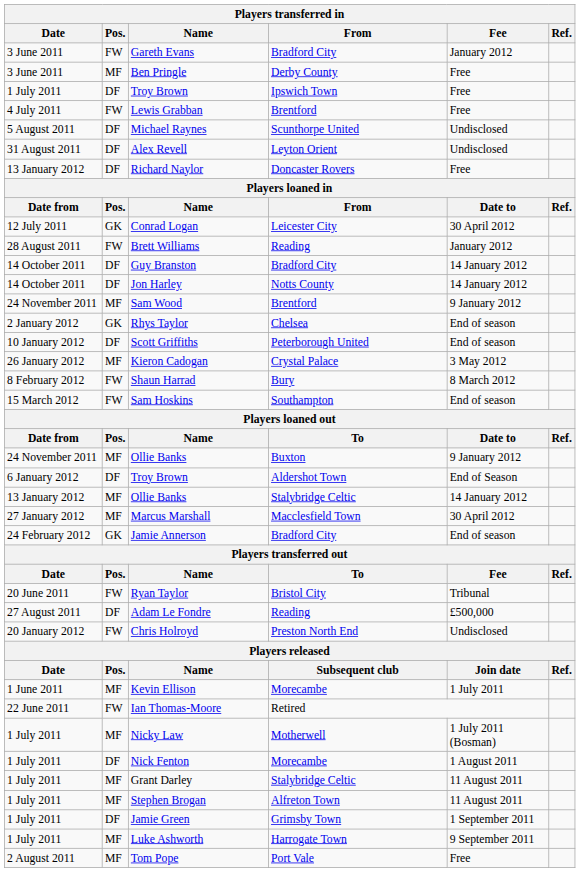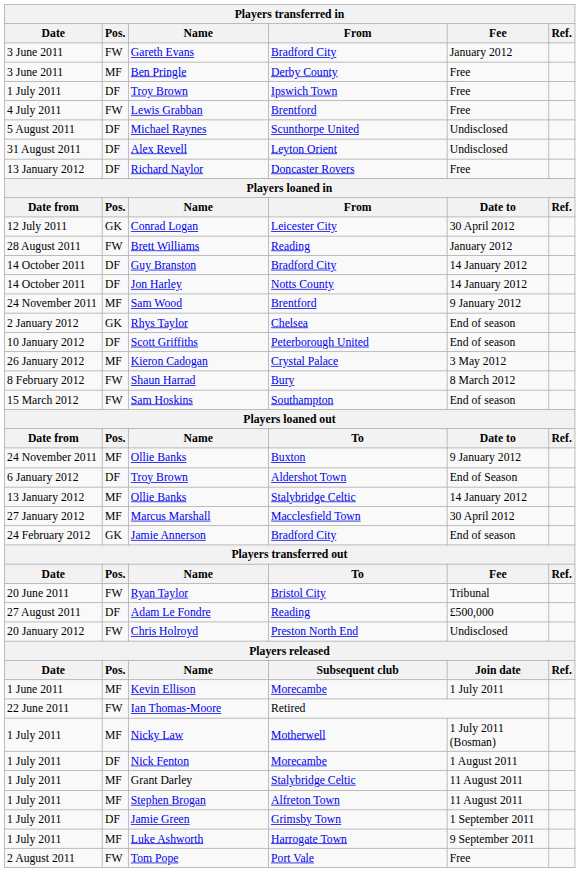 <table class="wikitable" style="font-size:95%;">
 <tr>
 <th colspan="6">Players transferred in</th>
 </tr>
 <tr>
 <th width="120px">Date</th>
 <th width="25px">Pos.</th>
 <th width="175px">Name</th>
 <th width="225px">From</th>
 <th width="125px">Fee</th>
 <th width="25px">Ref.</th>
 </tr>
 <tr>
 <td>3 June 2011</td>
 <td>FW</td>
 <td> <a href='#'>Gareth Evans</a></td>
 <td> <a href='#'>Bradford City</a></td>
 <td>January 2012</td>
 <td></td>
 </tr>
 <tr>
 <td>3 June 2011</td>
 <td>MF</td>
 <td> <a href='#'>Ben Pringle</a></td>
 <td> <a href='#'>Derby County</a></td>
 <td>Free</td>
 <td></td>
 </tr>
 <tr>
 <td>1 July 2011</td>
 <td>DF</td>
 <td> <a href='#'>Troy Brown</a></td>
 <td> <a href='#'>Ipswich Town</a></td>
 <td>Free</td>
 <td></td>
 </tr>
 <tr>
 <td>4 July 2011</td>
 <td>FW</td>
 <td> <a href='#'>Lewis Grabban</a></td>
 <td> <a href='#'>Brentford</a></td>
 <td>Free</td>
 <td></td>
 </tr>
 <tr>
 <td>5 August 2011</td>
 <td>DF</td>
 <td> <a href='#'>Michael Raynes</a></td>
 <td> <a href='#'>Scunthorpe United</a></td>
 <td>Undisclosed</td>
 <td></td>
 </tr>
 <tr>
 <td>31 August 2011</td>
 <td>DF</td>
 <td> <a href='#'>Alex Revell</a></td>
 <td> <a href='#'>Leyton Orient</a></td>
 <td>Undisclosed</td>
 <td></td>
 </tr>
 <tr>
 <td>13 January 2012</td>
 <td>DF</td>
 <td> <a href='#'>Richard Naylor</a></td>
 <td> <a href='#'>Doncaster Rovers</a></td>
 <td>Free</td>
 <td></td>
 </tr>
 <tr>
 <th colspan="6">Players loaned in</th>
 </tr>
 <tr>
 <th>Date from</th>
 <th>Pos.</th>
 <th>Name</th>
 <th>From</th>
 <th>Date to</th>
 <th>Ref.</th>
 </tr>
 <tr>
 <td>12 July 2011</td>
 <td>GK</td>
 <td> <a href='#'>Conrad Logan</a></td>
 <td> <a href='#'>Leicester City</a></td>
 <td>30 April 2012</td>
 <td></td>
 </tr>
 <tr>
 <td>28 August 2011</td>
 <td>FW</td>
 <td> <a href='#'>Brett Williams</a></td>
 <td> <a href='#'>Reading</a></td>
 <td>January 2012</td>
 <td></td>
 </tr>
 <tr>
 <td>14 October 2011</td>
 <td>DF</td>
 <td> <a href='#'>Guy Branston</a></td>
 <td> <a href='#'>Bradford City</a></td>
 <td>14 January 2012</td>
 <td></td>
 </tr>
 <tr>
 <td>14 October 2011</td>
 <td>DF</td>
 <td> <a href='#'>Jon Harley</a></td>
 <td> <a href='#'>Notts County</a></td>
 <td>14 January 2012</td>
 <td></td>
 </tr>
 <tr>
 <td>24 November 2011</td>
 <td>MF</td>
 <td> <a href='#'>Sam Wood</a></td>
 <td> <a href='#'>Brentford</a></td>
 <td>9 January 2012</td>
 <td></td>
 </tr>
 <tr>
 <td>2 January 2012</td>
 <td>GK</td>
 <td> <a href='#'>Rhys Taylor</a></td>
 <td> <a href='#'>Chelsea</a></td>
 <td>End of season</td>
 <td></td>
 </tr>
 <tr>
 <td>10 January 2012</td>
 <td>DF</td>
 <td> <a href='#'>Scott Griffiths</a></td>
 <td> <a href='#'>Peterborough United</a></td>
 <td>End of season</td>
 <td></td>
 </tr>
 <tr>
 <td>26 January 2012</td>
 <td>MF</td>
 <td> <a href='#'>Kieron Cadogan</a></td>
 <td> <a href='#'>Crystal Palace</a></td>
 <td>3 May 2012</td>
 <td></td>
 </tr>
 <tr>
 <td>8 February 2012</td>
 <td>FW</td>
 <td> <a href='#'>Shaun Harrad</a></td>
 <td> <a href='#'>Bury</a></td>
 <td>8 March 2012</td>
 <td></td>
 </tr>
 <tr>
 <td>15 March 2012</td>
 <td>FW</td>
 <td> <a href='#'>Sam Hoskins</a></td>
 <td> <a href='#'>Southampton</a></td>
 <td>End of season</td>
 <td></td>
 </tr>
 <tr>
 <th colspan="6">Players loaned out</th>
 </tr>
 <tr>
 <th>Date from</th>
 <th>Pos.</th>
 <th>Name</th>
 <th>To</th>
 <th>Date to</th>
 <th>Ref.</th>
 </tr>
 <tr>
 <td>24 November 2011</td>
 <td>MF</td>
 <td> <a href='#'>Ollie Banks</a></td>
 <td> <a href='#'>Buxton</a></td>
 <td>9 January 2012</td>
 <td></td>
 </tr>
 <tr>
 <td>6 January 2012</td>
 <td>DF</td>
 <td> <a href='#'>Troy Brown</a></td>
 <td> <a href='#'>Aldershot Town</a></td>
 <td>End of Season</td>
 <td></td>
 </tr>
 <tr>
 <td>13 January 2012</td>
 <td>MF</td>
 <td> <a href='#'>Ollie Banks</a></td>
 <td> <a href='#'>Stalybridge Celtic</a></td>
 <td>14 January 2012</td>
 <td></td>
 </tr>
 <tr>
 <td>27 January 2012</td>
 <td>MF</td>
 <td> <a href='#'>Marcus Marshall</a></td>
 <td> <a href='#'>Macclesfield Town</a></td>
 <td>30 April 2012</td>
 <td></td>
 </tr>
 <tr>
 <td>24 February 2012</td>
 <td>GK</td>
 <td> <a href='#'>Jamie Annerson</a></td>
 <td> <a href='#'>Bradford City</a></td>
 <td>End of season</td>
 <td></td>
 </tr>
 <tr>
 <th colspan="6">Players transferred out</th>
 </tr>
 <tr>
 <th>Date</th>
 <th>Pos.</th>
 <th>Name</th>
 <th>To</th>
 <th>Fee</th>
 <th>Ref.</th>
 </tr>
 <tr>
 <td>20 June 2011</td>
 <td>FW</td>
 <td> <a href='#'>Ryan Taylor</a></td>
 <td> <a href='#'>Bristol City</a></td>
 <td>Tribunal</td>
 <td></td>
 </tr>
 <tr>
 <td>27 August 2011</td>
 <td>DF</td>
 <td> <a href='#'>Adam Le Fondre</a></td>
 <td> <a href='#'>Reading</a></td>
 <td>£500,000</td>
 <td></td>
 </tr>
 <tr>
 <td>20 January 2012</td>
 <td>FW</td>
 <td> <a href='#'>Chris Holroyd</a></td>
 <td> <a href='#'>Preston North End</a></td>
 <td>Undisclosed</td>
 <td></td>
 </tr>
 <tr>
 <th colspan="6">Players released</th>
 </tr>
 <tr>
 <th>Date</th>
 <th>Pos.</th>
 <th>Name</th>
 <th>Subsequent club</th>
 <th>Join date</th>
 <th>Ref.</th>
 </tr>
 <tr>
 <td>1 June 2011</td>
 <td>MF</td>
 <td> <a href='#'>Kevin Ellison</a></td>
 <td> <a href='#'>Morecambe</a></td>
 <td>1 July 2011</td>
 <td></td>
 </tr>
 <tr>
 <td>22 June 2011</td>
 <td>FW</td>
 <td> <a href='#'>Ian Thomas-Moore</a></td>
 <td colspan="2">Retired</td>
 <td></td>
 </tr>
 <tr>
 <td>1 July 2011</td>
 <td>MF</td>
 <td> <a href='#'>Nicky Law</a></td>
 <td> <a href='#'>Motherwell</a></td>
 <td>1 July 2011 (Bosman)</td>
 <td></td>
 </tr>
 <tr>
 <td>1 July 2011</td>
 <td>DF</td>
 <td> <a href='#'>Nick Fenton</a></td>
 <td> <a href='#'>Morecambe</a></td>
 <td>1 August 2011</td>
 <td></td>
 </tr>
 <tr>
 <td>1 July 2011</td>
 <td>MF</td>
 <td> Grant Darley</td>
 <td> <a href='#'>Stalybridge Celtic</a></td>
 <td>11 August 2011</td>
 <td></td>
 </tr>
 <tr>
 <td>1 July 2011</td>
 <td>MF</td>
 <td> <a href='#'>Stephen Brogan</a></td>
 <td> <a href='#'>Alfreton Town</a></td>
 <td>11 August 2011</td>
 <td></td>
 </tr>
 <tr>
 <td>1 July 2011</td>
 <td>DF</td>
 <td> <a href='#'>Jamie Green</a></td>
 <td> <a href='#'>Grimsby Town</a></td>
 <td>1 September 2011</td>
 <td></td>
 </tr>
 <tr>
 <td>1 July 2011</td>
 <td>MF</td>
 <td> <a href='#'>Luke Ashworth</a></td>
 <td> <a href='#'>Harrogate Town</a></td>
 <td>9 September 2011</td>
 <td></td>
 </tr>
 <tr>
 <td>2 August 2011</td>
-<td>MF</td>
+<td>FW</td>
 <td> <a href='#'>Tom Pope</a></td>
 <td> <a href='#'>Port Vale</a></td>
 <td>Free</td>
 <td></td>
 </tr>
 </table>
